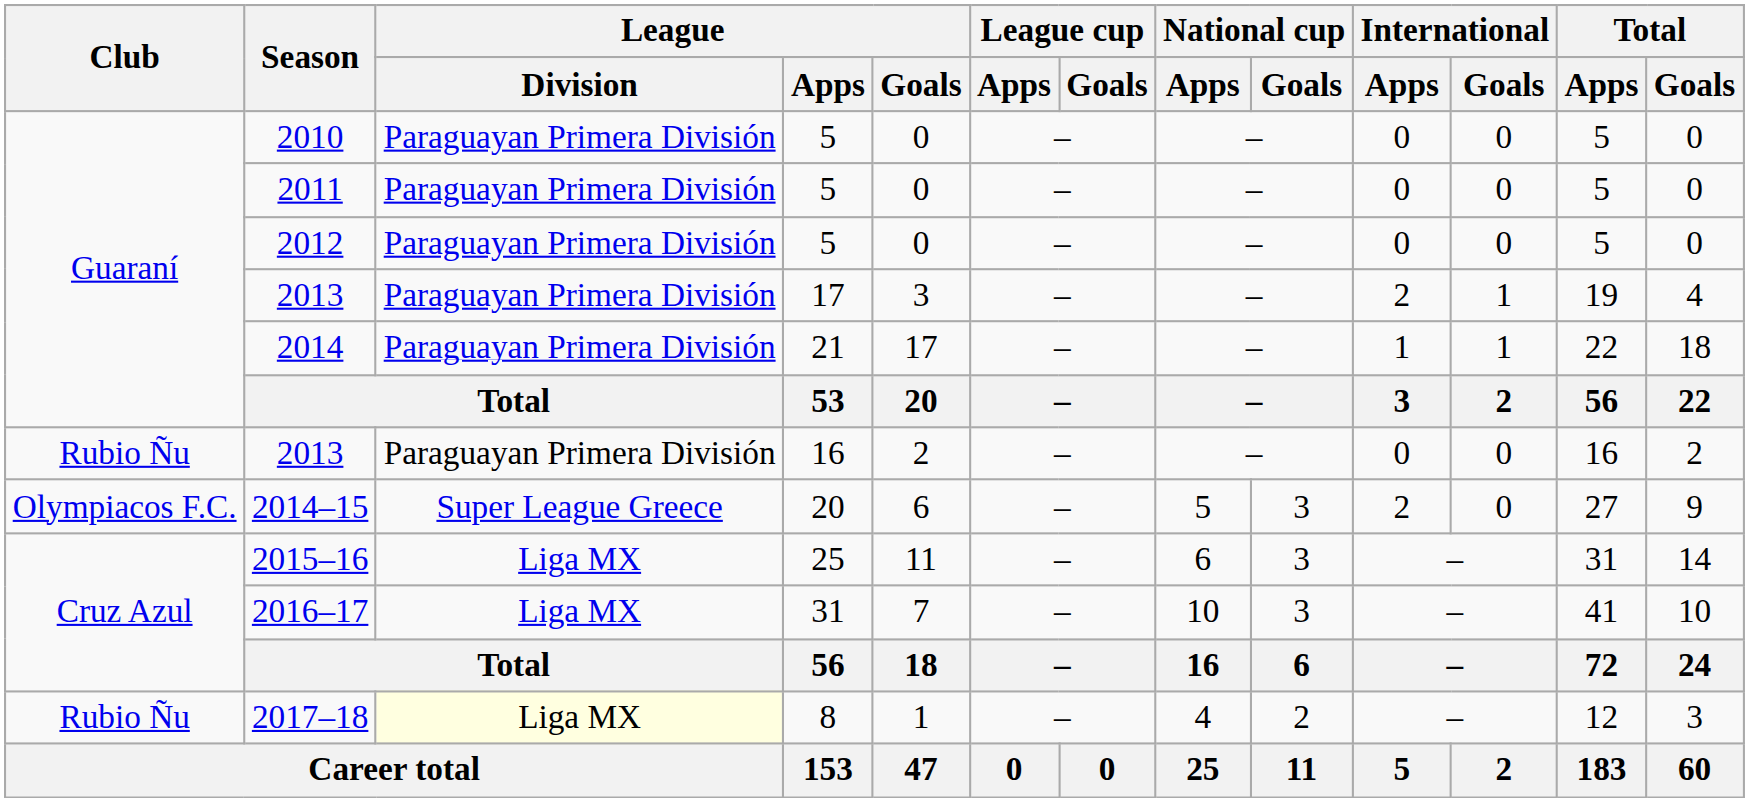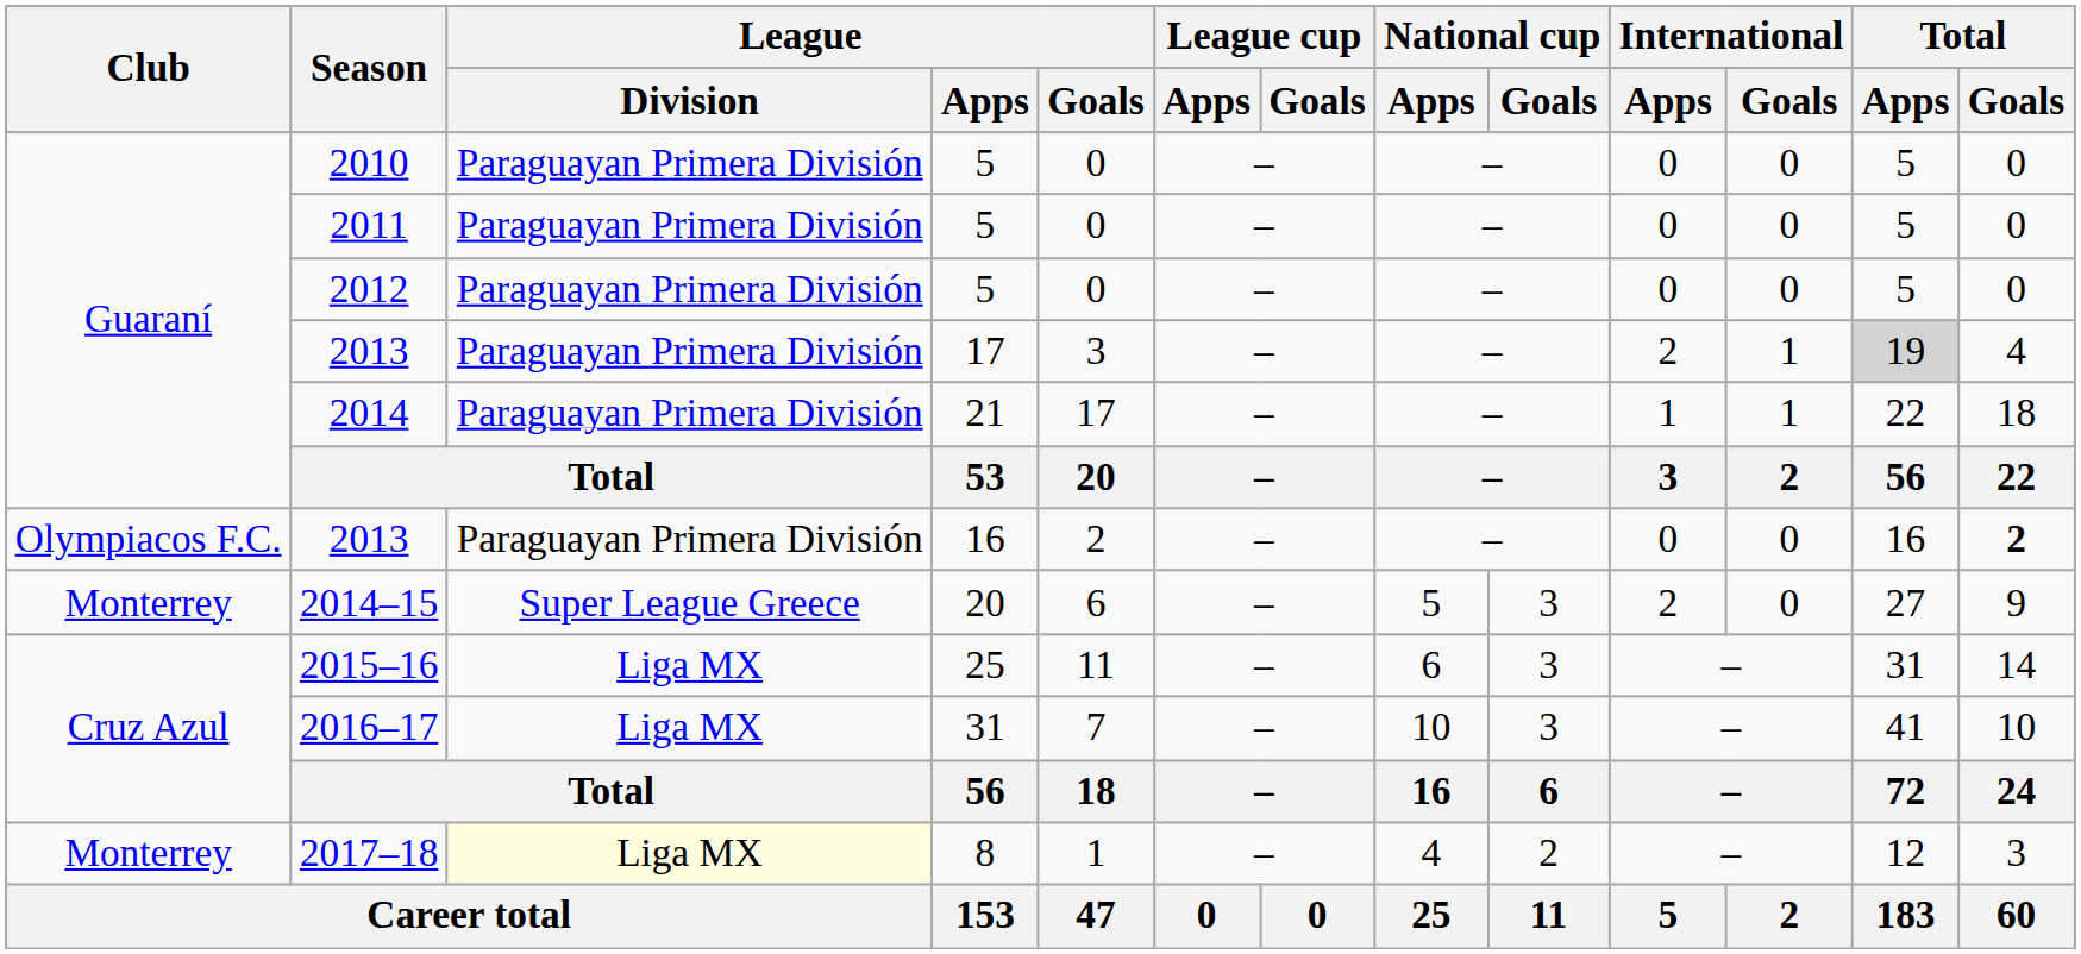 <table class="wikitable" style="text-align: center;">
 <tr>
 <th rowspan="2">Club</th>
 <th rowspan="2">Season</th>
 <th colspan="3">League</th>
 <th colspan="2">League cup</th>
 <th colspan="2">National cup</th>
 <th colspan="2">International</th>
 <th colspan="2">Total</th>
 </tr>
 <tr>
 <th>Division</th>
 <th>Apps</th>
 <th>Goals</th>
 <th>Apps</th>
 <th>Goals</th>
 <th>Apps</th>
 <th>Goals</th>
 <th>Apps</th>
 <th>Goals</th>
 <th>Apps</th>
 <th>Goals</th>
 </tr>
 <tr>
 <td rowspan="6"><a href='#'>Guaraní</a></td>
 <td><a href='#'>2010</a></td>
 <td><a href='#'>Paraguayan Primera División</a></td>
 <td>5</td>
 <td>0</td>
 <td colspan="2">–</td>
 <td colspan="2">–</td>
 <td>0</td>
 <td>0</td>
 <td>5</td>
 <td>0</td>
 </tr>
 <tr>
 <td><a href='#'>2011</a></td>
 <td><a href='#'>Paraguayan Primera División</a></td>
 <td>5</td>
 <td>0</td>
 <td colspan="2">–</td>
 <td colspan="2">–</td>
 <td>0</td>
 <td>0</td>
 <td>5</td>
 <td>0</td>
 </tr>
 <tr>
 <td><a href='#'>2012</a></td>
 <td><a href='#'>Paraguayan Primera División</a></td>
 <td>5</td>
 <td>0</td>
 <td colspan="2">–</td>
 <td colspan="2">–</td>
 <td>0</td>
 <td>0</td>
 <td>5</td>
 <td>0</td>
 </tr>
 <tr>
 <td><a href='#'>2013</a></td>
 <td><a href='#'>Paraguayan Primera División</a></td>
 <td>17</td>
 <td>3</td>
 <td colspan="2">–</td>
 <td colspan="2">–</td>
 <td>2</td>
 <td>1</td>
-<td>19</td>
+<td style="background: lightgrey;">19</td>
 <td>4</td>
 </tr>
 <tr>
 <td><a href='#'>2014</a></td>
 <td><a href='#'>Paraguayan Primera División</a></td>
 <td>21</td>
 <td>17</td>
 <td colspan="2">–</td>
 <td colspan="2">–</td>
 <td>1</td>
 <td>1</td>
 <td>22</td>
 <td>18</td>
 </tr>
 <tr>
 <th colspan="2">Total</th>
 <th>53</th>
 <th>20</th>
 <th colspan="2">–</th>
 <th colspan="2">–</th>
 <th>3</th>
 <th>2</th>
 <th>56</th>
 <th>22</th>
 </tr>
 <tr>
-<td><a href='#'>Rubio Ñu</a></td>
+<td><a href='#'>Olympiacos F.C.</a></td>
 <td><a href='#'>2013</a></td>
 <td>Paraguayan Primera División</td>
 <td>16</td>
 <td>2</td>
 <td colspan="2">–</td>
 <td colspan="2">–</td>
 <td>0</td>
 <td>0</td>
 <td>16</td>
-<td>2</td>
+<td><strong>2</strong></td>
 </tr>
 <tr>
-<td><a href='#'>Olympiacos F.C.</a></td>
+<td><a href='#'>Monterrey</a></td>
 <td><a href='#'>2014–15</a></td>
 <td><a href='#'>Super League Greece</a></td>
 <td>20</td>
 <td>6</td>
 <td colspan="2">–</td>
 <td>5</td>
 <td>3</td>
 <td>2</td>
 <td>0</td>
 <td>27</td>
 <td>9</td>
 </tr>
 <tr>
 <td rowspan="3"><a href='#'>Cruz Azul</a></td>
 <td><a href='#'>2015–16</a></td>
 <td><a href='#'>Liga MX</a></td>
 <td>25</td>
 <td>11</td>
 <td colspan="2">–</td>
 <td>6</td>
 <td>3</td>
 <td colspan="2">–</td>
 <td>31</td>
 <td>14</td>
 </tr>
 <tr>
 <td><a href='#'>2016–17</a></td>
 <td><a href='#'>Liga MX</a></td>
 <td>31</td>
 <td>7</td>
 <td colspan="2">–</td>
 <td>10</td>
 <td>3</td>
 <td colspan="2">–</td>
 <td>41</td>
 <td>10</td>
 </tr>
 <tr>
 <th colspan="2">Total</th>
 <th>56</th>
 <th>18</th>
 <th colspan="2">–</th>
 <th>16</th>
 <th>6</th>
 <th colspan="2">–</th>
 <th>72</th>
 <th>24</th>
 </tr>
 <tr>
-<td><a href='#'>Rubio Ñu</a></td>
+<td><a href='#'>Monterrey</a></td>
 <td><a href='#'>2017–18</a></td>
 <td style="background: lightyellow;">Liga MX</td>
 <td>8</td>
 <td>1</td>
 <td colspan="2">–</td>
 <td>4</td>
 <td>2</td>
 <td colspan="2">–</td>
 <td>12</td>
 <td>3</td>
 </tr>
 <tr>
 <th colspan="3">Career total</th>
 <th>153</th>
 <th>47</th>
 <th>0</th>
 <th>0</th>
 <th>25</th>
 <th>11</th>
 <th>5</th>
 <th>2</th>
 <th>183</th>
 <th>60</th>
 </tr>
 </table>
